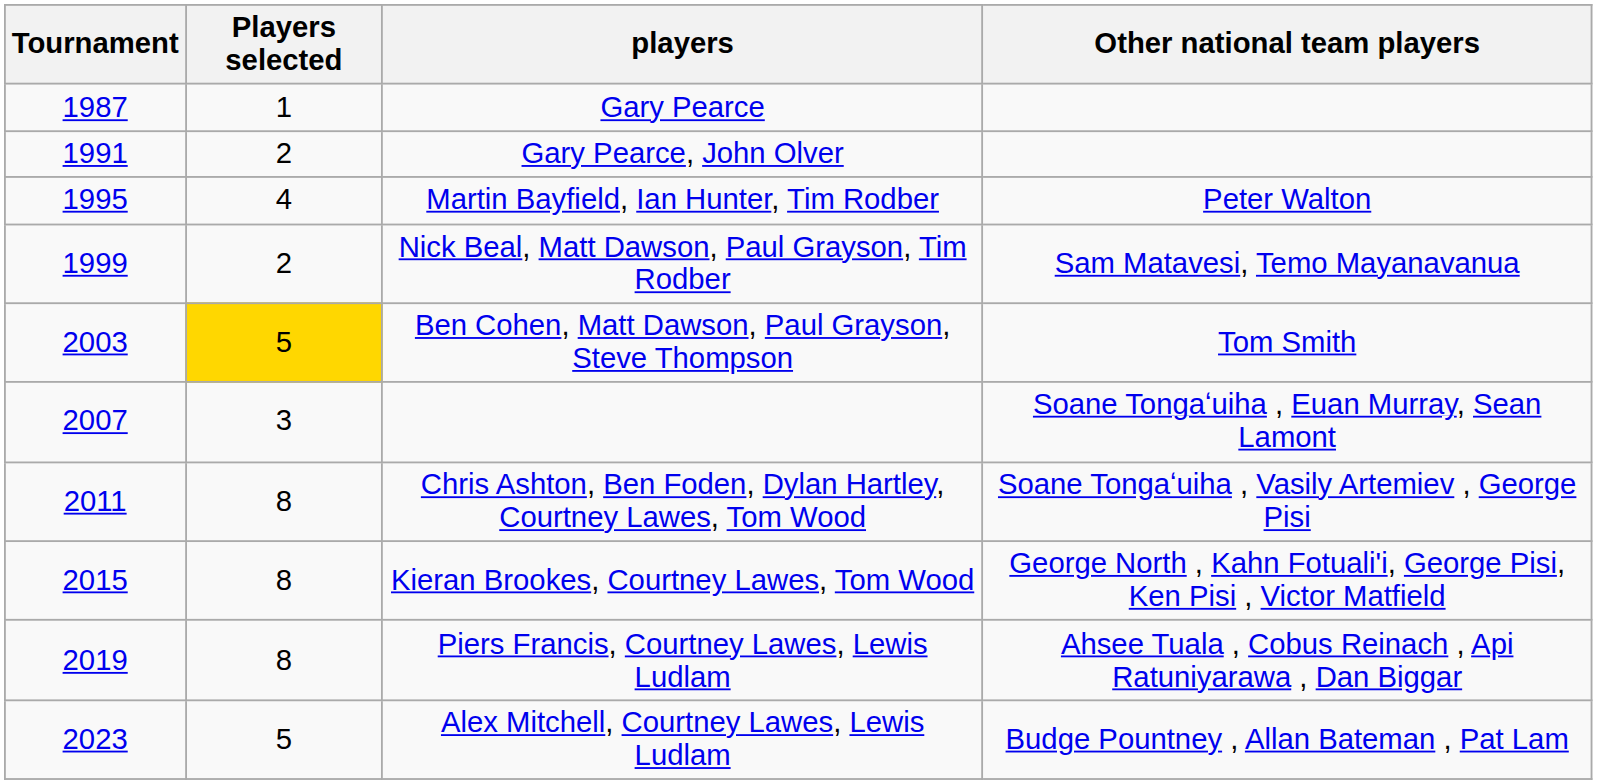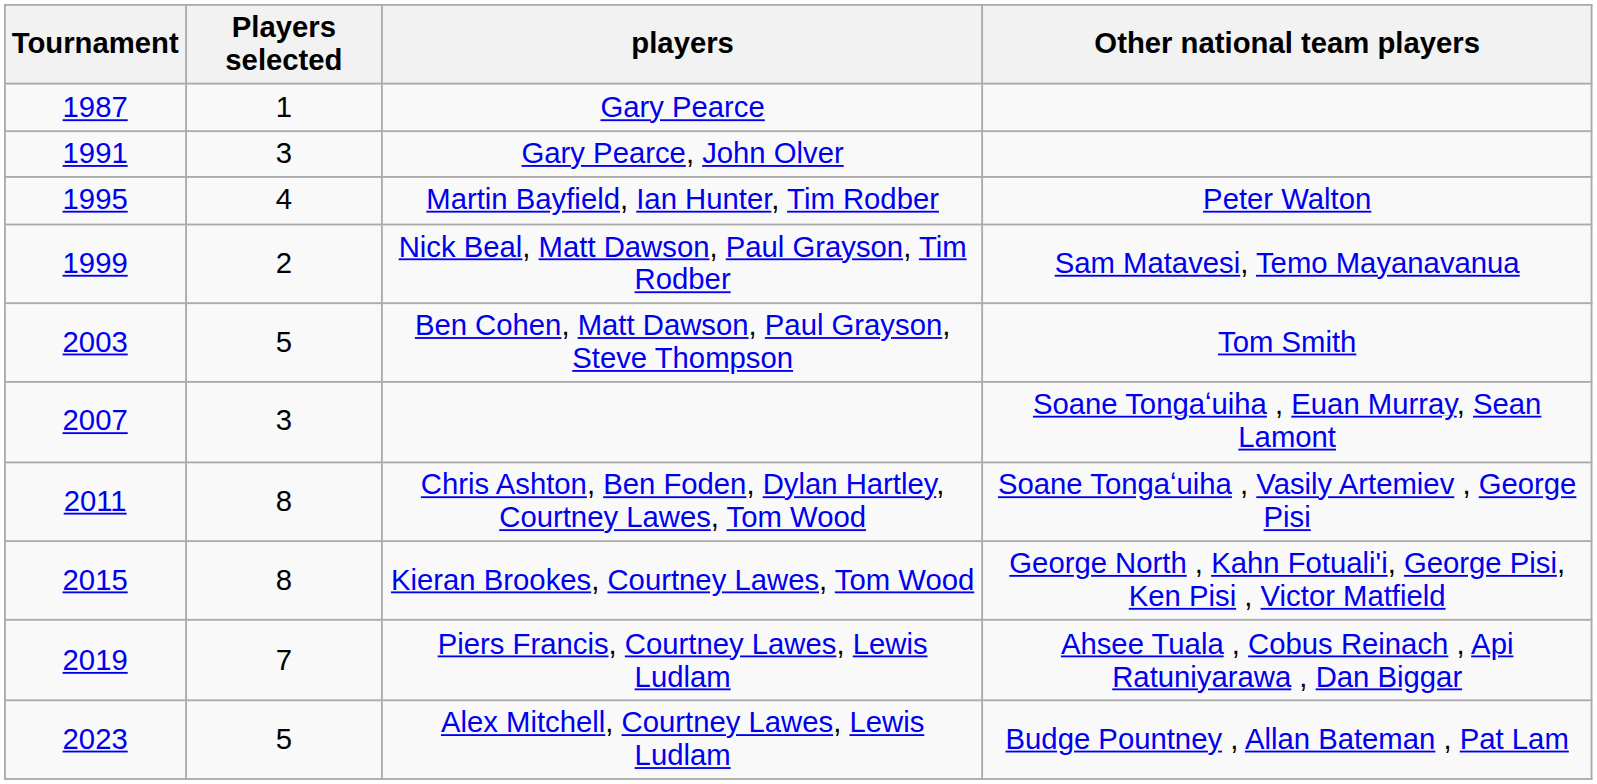 <table class="wikitable sortable" style="text-align:center">
 <tr>
 <th>Tournament</th>
 <th>Players selected</th>
 <th> players</th>
 <th>Other national team players</th>
 </tr>
 <tr>
 <td><a href='#'>1987</a></td>
 <td>1</td>
 <td><a href='#'>Gary Pearce</a></td>
 <td></td>
 </tr>
 <tr>
 <td><a href='#'>1991</a></td>
-<td>2</td>
+<td>3</td>
 <td><a href='#'>Gary Pearce</a>, <a href='#'>John Olver</a></td>
 <td></td>
 </tr>
 <tr>
 <td><a href='#'>1995</a></td>
 <td>4</td>
 <td><a href='#'>Martin Bayfield</a>, <a href='#'>Ian Hunter</a>, <a href='#'>Tim Rodber</a></td>
 <td><a href='#'>Peter Walton</a> </td>
 </tr>
 <tr>
 <td><a href='#'>1999</a></td>
 <td>2</td>
 <td><a href='#'>Nick Beal</a>, <a href='#'>Matt Dawson</a>, <a href='#'>Paul Grayson</a>, <a href='#'>Tim Rodber</a></td>
 <td><a href='#'>Sam Matavesi</a>, <a href='#'>Temo Mayanavanua</a> </td>
 </tr>
 <tr>
 <td><a href='#'>2003</a></td>
-<td style="background: gold;">5</td>
+<td>5</td>
 <td><a href='#'>Ben Cohen</a>, <a href='#'>Matt Dawson</a>, <a href='#'>Paul Grayson</a>, <a href='#'>Steve Thompson</a></td>
 <td><a href='#'>Tom Smith</a> </td>
 </tr>
 <tr>
 <td><a href='#'>2007</a></td>
 <td>3</td>
 <td></td>
 <td><a href='#'>Soane Tongaʻuiha</a> , <a href='#'>Euan Murray</a>, <a href='#'>Sean Lamont</a> </td>
 </tr>
 <tr>
 <td><a href='#'>2011</a></td>
 <td>8</td>
 <td><a href='#'>Chris Ashton</a>, <a href='#'>Ben Foden</a>, <a href='#'>Dylan Hartley</a>, <a href='#'>Courtney Lawes</a>, <a href='#'>Tom Wood</a></td>
 <td><a href='#'>Soane Tongaʻuiha</a> , <a href='#'>Vasily Artemiev</a> , <a href='#'>George Pisi</a> </td>
 </tr>
 <tr>
 <td><a href='#'>2015</a></td>
 <td>8</td>
 <td><a href='#'>Kieran Brookes</a>, <a href='#'>Courtney Lawes</a>, <a href='#'>Tom Wood</a></td>
 <td><a href='#'>George North</a> , <a href='#'>Kahn Fotuali'i</a>, <a href='#'>George Pisi</a>, <a href='#'>Ken Pisi</a> , <a href='#'>Victor Matfield</a> </td>
 </tr>
 <tr>
 <td><a href='#'>2019</a></td>
-<td>8</td>
+<td>7</td>
 <td><a href='#'>Piers Francis</a>, <a href='#'>Courtney Lawes</a>, <a href='#'>Lewis Ludlam</a></td>
 <td><a href='#'>Ahsee Tuala</a> , <a href='#'>Cobus Reinach</a> , <a href='#'>Api Ratuniyarawa</a> , <a href='#'>Dan Biggar</a> </td>
 </tr>
 <tr>
 <td><a href='#'>2023</a></td>
 <td>5</td>
 <td><a href='#'>Alex Mitchell</a>, <a href='#'>Courtney Lawes</a>, <a href='#'>Lewis Ludlam</a></td>
 <td><a href='#'>Budge Pountney</a> , <a href='#'>Allan Bateman</a> , <a href='#'>Pat Lam</a> </td>
 </tr>
 </table>
